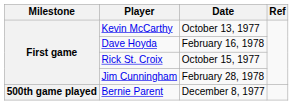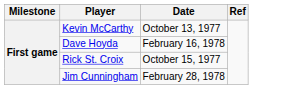 <table class="wikitable">
 <tr>
 <th scope="col">Milestone</th>
 <th scope="col">Player</th>
 <th scope="col">Date</th>
 <th scope="col">Ref</th>
 </tr>
 <tr>
 <th rowspan=4>First game</th>
 <td><a href='#'>Kevin McCarthy</a></td>
 <td>October 13, 1977</td>
 <td rowspan=4></td>
 </tr>
 <tr>
 <td><a href='#'>Dave Hoyda</a></td>
 <td>February 16, 1978</td>
 </tr>
 <tr>
 <td><a href='#'>Rick St. Croix</a></td>
 <td>October 15, 1977</td>
 </tr>
 <tr>
 <td><a href='#'>Jim Cunningham</a></td>
 <td>February 28, 1978</td>
 </tr>
-<tr>
-<th>500th game played</th>
-<td><a href='#'>Bernie Parent</a></td>
-<td>December 8, 1977</td>
-<td></td>
-</tr>
 </table>
